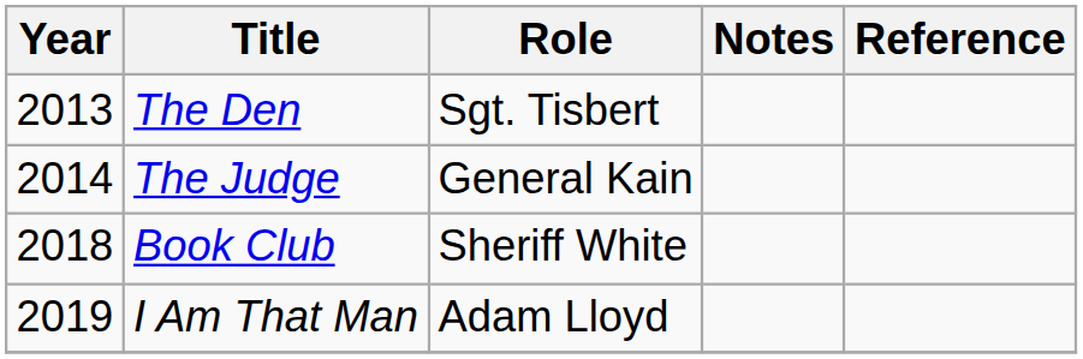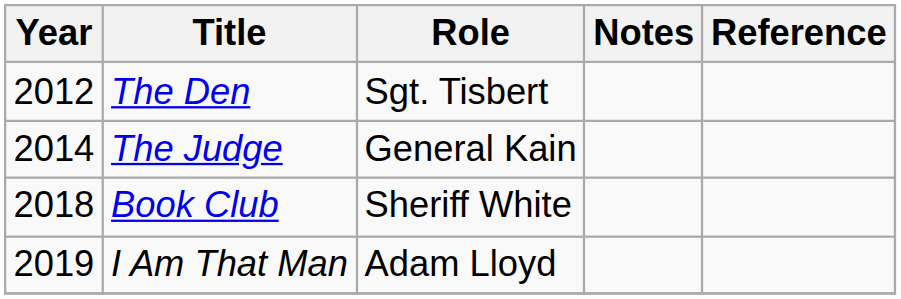 <table class="wikitable sortable">
 <tr>
 <th>Year</th>
 <th>Title</th>
 <th>Role</th>
 <th>Notes</th>
 <th>Reference</th>
 </tr>
 <tr>
-<td>2013</td>
+<td>2012</td>
 <td><em><a href='#'>The Den</a></em></td>
 <td>Sgt. Tisbert</td>
 <td></td>
 <td></td>
 </tr>
 <tr>
 <td>2014</td>
 <td><em><a href='#'>The Judge</a></em></td>
 <td>General Kain</td>
 <td></td>
 <td></td>
 </tr>
 <tr>
 <td>2018</td>
 <td><em><a href='#'>Book Club</a></em></td>
 <td>Sheriff White</td>
 <td></td>
 <td></td>
 </tr>
 <tr>
 <td>2019</td>
 <td><em>I Am That Man</em></td>
 <td>Adam Lloyd</td>
 <td></td>
 <td></td>
 </tr>
 <tr>
 </tr>
 </table>
